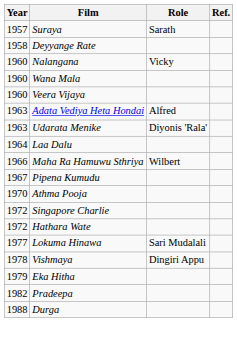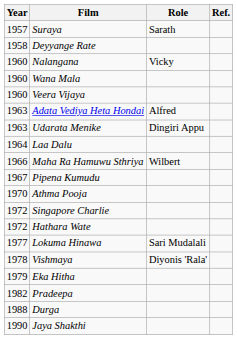 <table class="wikitable">
 <tr>
 <th>Year</th>
 <th>Film</th>
 <th>Role</th>
 <th>Ref.</th>
 </tr>
 <tr>
 <td>1957</td>
 <td><em>Suraya</em></td>
 <td>Sarath</td>
 <td></td>
 </tr>
 <tr>
 <td>1958</td>
 <td><em>Deyyange Rate</em></td>
 <td></td>
 <td></td>
 </tr>
 <tr>
 <td>1960</td>
 <td><em>Nalangana</em></td>
 <td>Vicky</td>
 <td></td>
 </tr>
 <tr>
 <td>1960</td>
 <td><em>Wana Mala</em></td>
 <td></td>
 <td></td>
 </tr>
 <tr>
 <td>1960</td>
 <td><em>Veera Vijaya</em></td>
 <td></td>
 <td></td>
 </tr>
 <tr>
 <td>1963</td>
 <td><em><a href='#'>Adata Vediya Heta Hondai</a></em></td>
 <td>Alfred</td>
 <td></td>
 </tr>
 <tr>
 <td>1963</td>
 <td><em>Udarata Menike</em></td>
-<td>Diyonis 'Rala'</td>
+<td>Dingiri Appu</td>
 <td></td>
 </tr>
 <tr>
 <td>1964</td>
 <td><em>Laa Dalu</em></td>
 <td></td>
 <td></td>
 </tr>
 <tr>
 <td>1966</td>
 <td><em>Maha Ra Hamuwu Sthriya</em></td>
 <td>Wilbert</td>
 <td></td>
 </tr>
 <tr>
 <td>1967</td>
 <td><em>Pipena Kumudu</em></td>
 <td></td>
 <td></td>
 </tr>
 <tr>
 <td>1970</td>
 <td><em>Athma Pooja</em></td>
 <td></td>
 <td></td>
 </tr>
 <tr>
 <td>1972</td>
 <td><em>Singapore Charlie</em></td>
 <td></td>
 <td></td>
 </tr>
 <tr>
 <td>1972</td>
 <td><em>Hathara Wate</em></td>
 <td></td>
 <td></td>
 </tr>
 <tr>
 <td>1977</td>
 <td><em>Lokuma Hinawa</em></td>
 <td>Sari Mudalali</td>
 <td></td>
 </tr>
 <tr>
 <td>1978</td>
 <td><em>Vishmaya</em></td>
-<td>Dingiri Appu</td>
+<td>Diyonis 'Rala'</td>
 <td></td>
 </tr>
 <tr>
 <td>1979</td>
 <td><em>Eka Hitha</em></td>
 <td></td>
 <td></td>
 </tr>
 <tr>
 <td>1982</td>
 <td><em>Pradeepa</em></td>
 <td></td>
 <td></td>
 </tr>
 <tr>
 <td>1988</td>
 <td><em>Durga</em></td>
 <td></td>
 <td></td>
 </tr>
+<tr>
+<td>1990</td>
+<td><em>Jaya Shakthi</em></td>
+<td></td>
+<td></td>
+</tr>
 </table>
